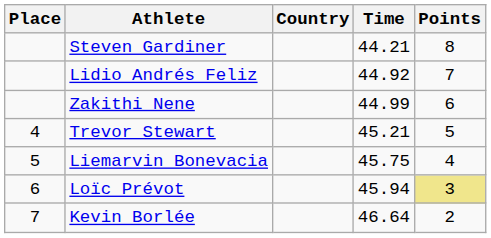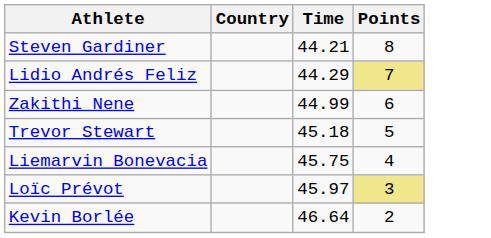 <table class="wikitable">
 <tr>
-<th>Place</th>
 <th>Athlete</th>
 <th>Country</th>
 <th>Time</th>
 <th>Points</th>
 </tr>
 <tr>
-<td align=center></td>
 <td><a href='#'>Steven Gardiner</a></td>
 <td></td>
 <td>44.21</td>
 <td align=center>8</td>
 </tr>
 <tr>
-<td align=center></td>
 <td><a href='#'>Lidio Andrés Feliz</a></td>
 <td></td>
-<td>44.92</td>
-<td align=center>7</td>
+<td>44.29</td>
+<td align=center style="background: khaki;">7</td>
 </tr>
 <tr>
-<td align=center></td>
 <td><a href='#'>Zakithi Nene</a></td>
 <td></td>
 <td>44.99</td>
 <td align=center>6</td>
 </tr>
 <tr>
-<td align=center>4</td>
 <td><a href='#'>Trevor Stewart</a></td>
 <td></td>
-<td>45.21</td>
+<td>45.18</td>
 <td align=center>5</td>
 </tr>
 <tr>
-<td align=center>5</td>
 <td><a href='#'>Liemarvin Bonevacia</a></td>
 <td></td>
 <td>45.75</td>
 <td align=center>4</td>
 </tr>
 <tr>
-<td align=center>6</td>
 <td><a href='#'>Loïc Prévot</a></td>
 <td></td>
-<td>45.94</td>
+<td>45.97</td>
 <td align=center style="background: khaki;">3</td>
 </tr>
 <tr>
-<td align=center>7</td>
 <td><a href='#'>Kevin Borlée</a></td>
 <td></td>
 <td>46.64</td>
 <td align=center>2</td>
 </tr>
 </table>
